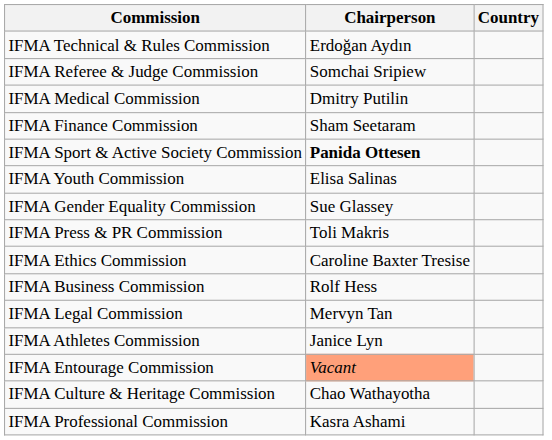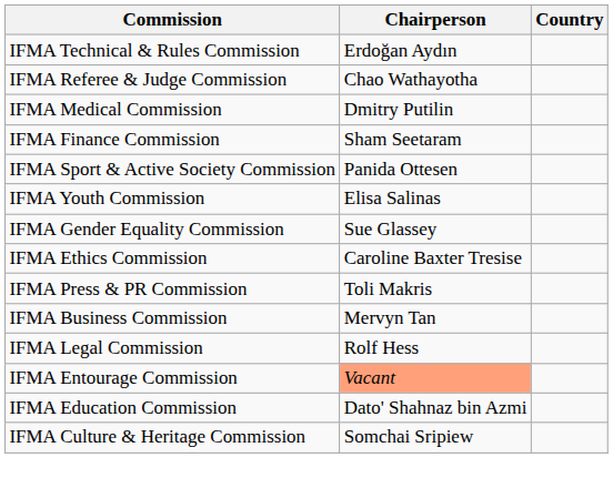 <table class="wikitable sortable">
 <tr>
 <th>Commission</th>
 <th>Chairperson</th>
 <th>Country</th>
 </tr>
 <tr>
 <td>IFMA Technical & Rules Commission</td>
 <td>Erdoğan Aydın</td>
 <td></td>
 </tr>
 <tr>
 <td>IFMA Referee & Judge Commission</td>
-<td>Somchai Sripiew</td>
+<td>Chao Wathayotha</td>
 <td></td>
 </tr>
 <tr>
 <td>IFMA Medical Commission</td>
 <td>Dmitry Putilin</td>
 <td></td>
 </tr>
 <tr>
 <td>IFMA Finance Commission</td>
 <td>Sham Seetaram</td>
 <td></td>
 </tr>
 <tr>
 <td>IFMA Sport & Active Society Commission</td>
-<td><strong>Panida Ottesen</strong></td>
+<td>Panida Ottesen</td>
 <td></td>
 </tr>
 <tr>
 <td>IFMA Youth Commission</td>
 <td>Elisa Salinas</td>
 <td></td>
 </tr>
 <tr>
 <td>IFMA Gender Equality Commission</td>
 <td>Sue Glassey</td>
 <td></td>
 </tr>
 <tr>
+<td>IFMA Ethics Commission</td>
+<td>Caroline Baxter Tresise</td>
+<td></td>
+</tr>
+<tr>
 <td>IFMA Press & PR Commission</td>
 <td>Toli Makris</td>
 <td></td>
 </tr>
 <tr>
-<td>IFMA Ethics Commission</td>
-<td>Caroline Baxter Tresise</td>
-<td></td>
-</tr>
-<tr>
 <td>IFMA Business Commission</td>
-<td>Rolf Hess</td>
+<td>Mervyn Tan</td>
 <td></td>
 </tr>
 <tr>
 <td>IFMA Legal Commission</td>
-<td>Mervyn Tan</td>
-<td></td>
-</tr>
-<tr>
-<td>IFMA Athletes Commission</td>
-<td>Janice Lyn</td>
+<td>Rolf Hess</td>
 <td></td>
 </tr>
 <tr>
 <td>IFMA Entourage Commission</td>
 <td style="background: lightsalmon;"><em>Vacant</em></td>
 <td></td>
 </tr>
 <tr>
-<td>IFMA Culture & Heritage Commission</td>
-<td>Chao Wathayotha</td>
+<td>IFMA Education Commission</td>
+<td>Dato' Shahnaz bin Azmi</td>
 <td></td>
 </tr>
 <tr>
-<td>IFMA Professional Commission</td>
-<td>Kasra Ashami</td>
+<td>IFMA Culture & Heritage Commission</td>
+<td>Somchai Sripiew</td>
 <td></td>
 </tr>
 </table>
